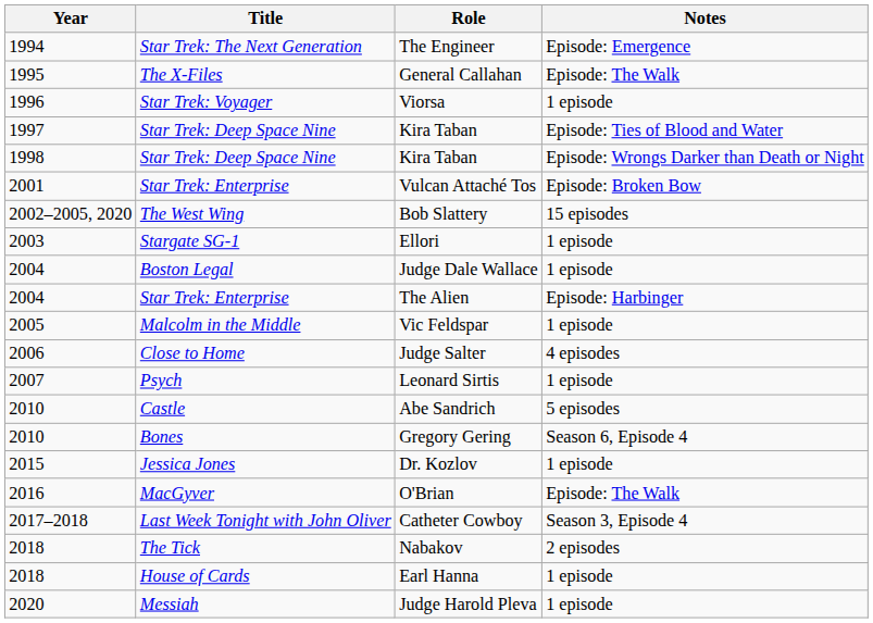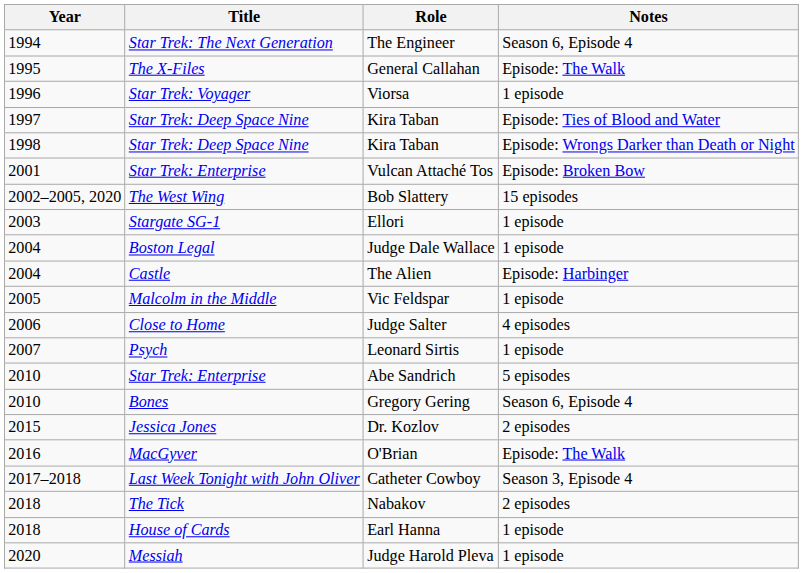 <table class="wikitable sortable">
 <tr>
 <th>Year</th>
 <th>Title</th>
 <th>Role</th>
 <th class="unsortable">Notes</th>
 </tr>
 <tr>
 <td>1994</td>
 <td><em><a href='#'>Star Trek: The Next Generation</a></em></td>
 <td>The Engineer</td>
-<td>Episode: <a href='#'>Emergence</a></td>
+<td>Season 6, Episode 4</td>
 </tr>
 <tr>
 <td>1995</td>
 <td><em><a href='#'>The X-Files</a></em></td>
 <td>General Callahan</td>
 <td>Episode: <a href='#'>The Walk</a></td>
 </tr>
 <tr>
 <td>1996</td>
 <td><em><a href='#'>Star Trek: Voyager</a></em></td>
 <td>Viorsa</td>
 <td>1 episode</td>
 </tr>
 <tr>
 <td>1997</td>
 <td><em><a href='#'>Star Trek: Deep Space Nine</a></em></td>
 <td>Kira Taban</td>
 <td>Episode: <a href='#'>Ties of Blood and Water</a></td>
 </tr>
 <tr>
 <td>1998</td>
 <td><em><a href='#'>Star Trek: Deep Space Nine</a></em></td>
 <td>Kira Taban</td>
 <td>Episode: <a href='#'>Wrongs Darker than Death or Night</a></td>
 </tr>
 <tr>
 <td>2001</td>
 <td><em><a href='#'>Star Trek: Enterprise</a></em></td>
 <td>Vulcan Attaché Tos</td>
 <td>Episode: <a href='#'>Broken Bow</a></td>
 </tr>
 <tr>
 <td>2002–2005, 2020</td>
 <td><em><a href='#'>The West Wing</a></em></td>
 <td>Bob Slattery</td>
 <td>15 episodes</td>
 </tr>
 <tr>
 <td>2003</td>
 <td><em><a href='#'>Stargate SG-1</a></em></td>
 <td>Ellori</td>
 <td>1 episode</td>
 </tr>
 <tr>
 <td>2004</td>
 <td><em><a href='#'>Boston Legal</a></em></td>
 <td>Judge Dale Wallace</td>
 <td>1 episode</td>
 </tr>
 <tr>
 <td>2004</td>
-<td><em><a href='#'>Star Trek: Enterprise</a></em></td>
+<td><em><a href='#'>Castle</a></em></td>
 <td>The Alien</td>
 <td>Episode: <a href='#'>Harbinger</a></td>
 </tr>
 <tr>
 <td>2005</td>
 <td><em><a href='#'>Malcolm in the Middle</a></em></td>
 <td>Vic Feldspar</td>
 <td>1 episode</td>
 </tr>
 <tr>
 <td>2006</td>
 <td><em><a href='#'>Close to Home</a></em></td>
 <td>Judge Salter</td>
 <td>4 episodes</td>
 </tr>
 <tr>
 <td>2007</td>
 <td><em><a href='#'>Psych</a></em></td>
 <td>Leonard Sirtis</td>
 <td>1 episode</td>
 </tr>
 <tr>
 <td>2010</td>
-<td><em><a href='#'>Castle</a></em></td>
+<td><em><a href='#'>Star Trek: Enterprise</a></em></td>
 <td>Abe Sandrich</td>
 <td>5 episodes</td>
 </tr>
 <tr>
 <td>2010</td>
 <td><em><a href='#'>Bones</a></em></td>
 <td>Gregory Gering</td>
 <td>Season 6, Episode 4</td>
 </tr>
 <tr>
 <td>2015</td>
 <td><em><a href='#'>Jessica Jones</a></em></td>
 <td>Dr. Kozlov</td>
-<td>1 episode</td>
+<td>2 episodes</td>
 </tr>
 <tr>
 <td>2016</td>
 <td><em><a href='#'>MacGyver</a></em></td>
 <td>O'Brian</td>
 <td>Episode: <a href='#'>The Walk</a></td>
 </tr>
 <tr>
 <td>2017–2018</td>
 <td><em><a href='#'>Last Week Tonight with John Oliver</a></em></td>
 <td>Catheter Cowboy</td>
 <td>Season 3, Episode 4</td>
 </tr>
 <tr>
 <td>2018</td>
 <td><em><a href='#'>The Tick</a></em></td>
 <td>Nabakov</td>
 <td>2 episodes</td>
 </tr>
 <tr>
 <td>2018</td>
 <td><em><a href='#'>House of Cards</a></em></td>
 <td>Earl Hanna</td>
 <td>1 episode</td>
 </tr>
 <tr>
 <td>2020</td>
 <td><em><a href='#'>Messiah</a></em></td>
 <td>Judge Harold Pleva</td>
 <td>1 episode</td>
 </tr>
 </table>
